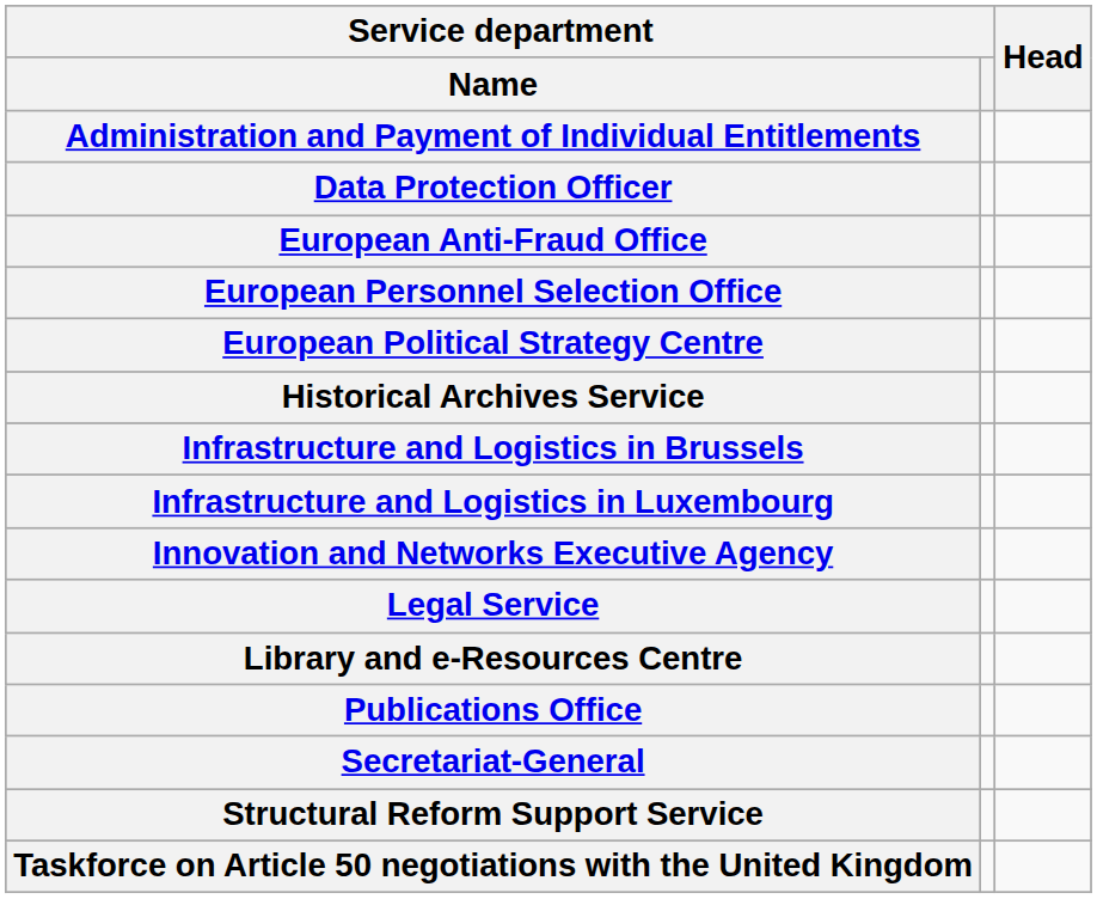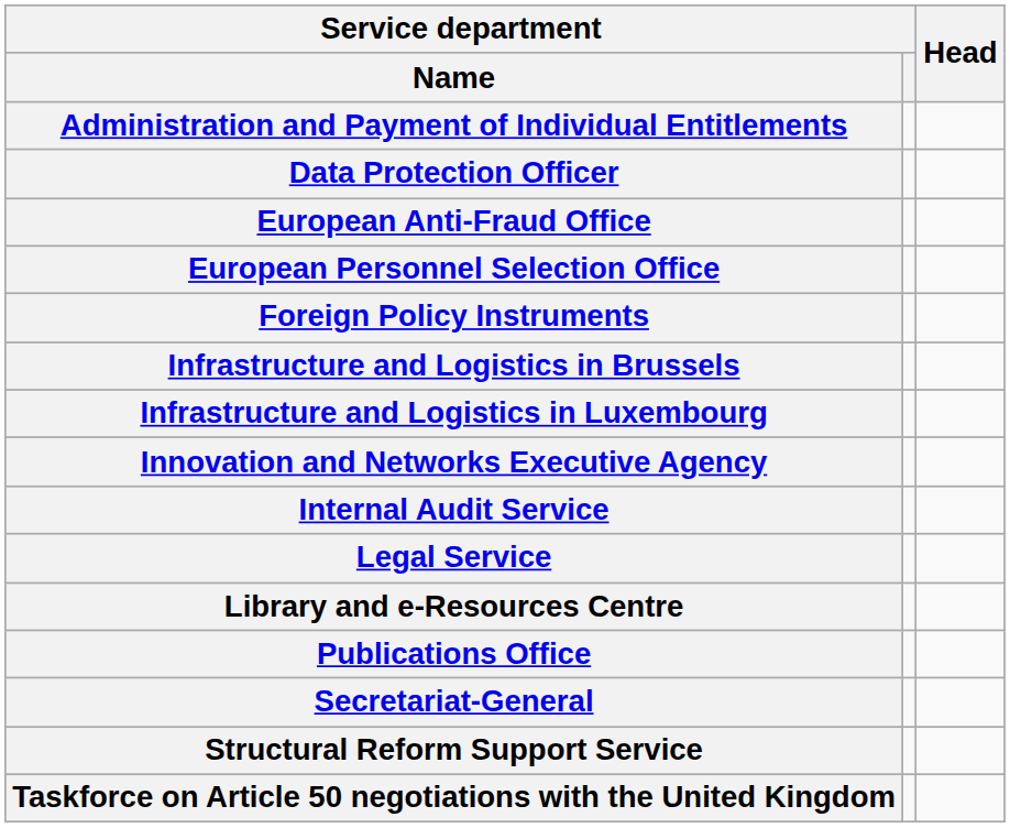 <table class="wikitable sortable plainrowheaders">
 <tr>
 <th colspan="2" scope="col">Service department</th>
 <th rowspan="2" scope="col">Head</th>
 </tr>
 <tr>
 <th scope="col">Name</th>
 <th scope="col"></th>
 </tr>
 <tr>
 <th scope="row"><a href='#'>Administration and Payment of Individual Entitlements</a></th>
 <td style="text-align: center;"><strong></strong></td>
 <td></td>
 </tr>
 <tr>
 <th scope="row"><a href='#'>Data Protection Officer</a></th>
 <td style="text-align: center;"><strong></strong></td>
 <td></td>
 </tr>
 <tr>
 <th scope="row"><a href='#'>European Anti-Fraud Office</a></th>
 <td style="text-align: center;"><strong></strong></td>
 <td></td>
 </tr>
 <tr>
 <th scope="row"><a href='#'>European Personnel Selection Office</a></th>
 <td style="text-align: center;"><strong></strong></td>
 <td></td>
 </tr>
 <tr>
-<th scope="row"><a href='#'>European Political Strategy Centre</a></th>
+<th scope="row"><a href='#'>Foreign Policy Instruments</a></th>
 <td style="text-align: center;"><strong></strong></td>
-<td></td>
-</tr>
-<tr>
-<th scope="row">Historical Archives Service</th>
-<td style="text-align: center;"></td>
 <td></td>
 </tr>
 <tr>
 <th scope="row"><a href='#'>Infrastructure and Logistics in Brussels</a></th>
 <td style="text-align: center;"><strong></strong></td>
 <td></td>
 </tr>
 <tr>
 <th scope="row"><a href='#'>Infrastructure and Logistics in Luxembourg</a></th>
 <td style="text-align: center;"><strong></strong></td>
 <td></td>
 </tr>
 <tr>
 <th scope="row"><a href='#'>Innovation and Networks Executive Agency</a></th>
+<td style="text-align: center;"><strong></strong></td>
+<td></td>
+</tr>
+<tr>
+<th scope="row"><a href='#'>Internal Audit Service</a></th>
 <td style="text-align: center;"><strong></strong></td>
 <td></td>
 </tr>
 <tr>
 <th scope="row"><a href='#'>Legal Service</a></th>
 <td style="text-align: center;"><strong></strong></td>
 <td></td>
 </tr>
 <tr>
 <th scope="row">Library and e-Resources Centre</th>
 <td style="text-align: center;"></td>
 <td></td>
 </tr>
 <tr>
 <th scope="row"><a href='#'>Publications Office</a></th>
 <td style="text-align: center;"><strong></strong></td>
 <td></td>
 </tr>
 <tr>
 <th scope="row"><a href='#'>Secretariat-General</a></th>
 <td style="text-align: center;"><strong></strong></td>
 <td></td>
 </tr>
 <tr>
 <th scope="row">Structural Reform Support Service</th>
 <td style="text-align: center;"><strong></strong></td>
 <td></td>
 </tr>
 <tr>
 <th scope="row">Taskforce on Article 50 negotiations with the United Kingdom</th>
 <td style="text-align: center;"></td>
 <td></td>
 </tr>
 </table>
